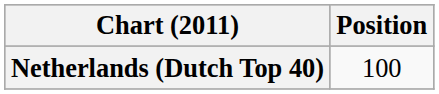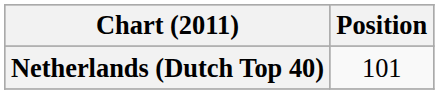 <table class="wikitable plainrowheaders" style="text-align:center">
 <tr>
 <th scope="col">Chart (2011)</th>
 <th scope="col">Position</th>
 </tr>
 <tr>
 <th scope="row">Netherlands (Dutch Top 40)</th>
-<td>100</td>
+<td>101</td>
 </tr>
 </table>
